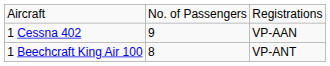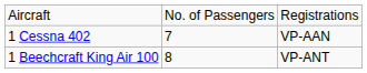 <table class="wikitable">
 <tr>
 <td>Aircraft</td>
 <td>No. of Passengers</td>
 <td>Registrations</td>
 </tr>
 <tr>
 <td>1 <a href='#'>Cessna 402</a></td>
-<td>9</td>
+<td>7</td>
 <td>VP-AAN</td>
 </tr>
 <tr>
 <td>1 <a href='#'>Beechcraft King Air 100</a></td>
 <td>8</td>
 <td>VP-ANT</td>
 </tr>
 </table>
